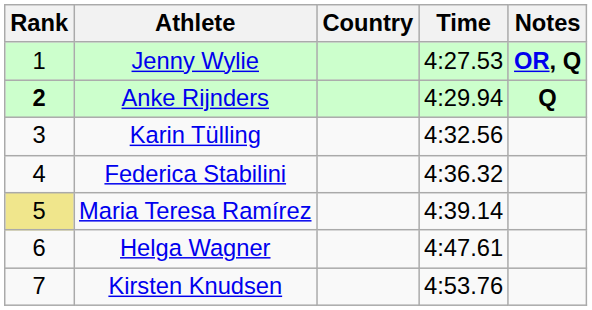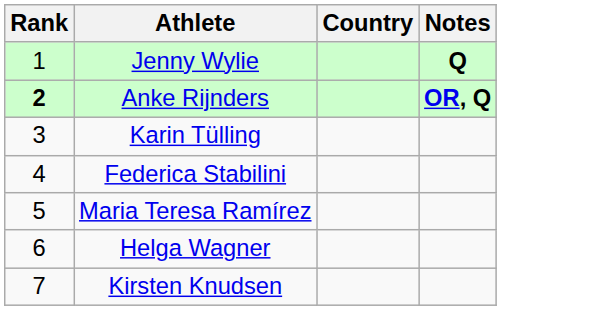 <table class="wikitable sortable" style="text-align:center">
 <tr>
 <th>Rank</th>
 <th>Athlete</th>
 <th>Country</th>
-<th>Time</th>
 <th>Notes</th>
 </tr>
 <tr bgcolor=ccffcc>
 <td>1</td>
 <td><a href='#'>Jenny Wylie</a></td>
 <td align=left></td>
-<td>4:27.53</td>
-<td><strong><a href='#'>OR</a>, Q</strong></td>
+<td><strong> Q </strong></td>
 </tr>
 <tr bgcolor=ccffcc>
 <td><strong>2</strong></td>
 <td><a href='#'>Anke Rijnders</a></td>
 <td align=left></td>
-<td>4:29.94</td>
-<td><strong> Q </strong></td>
+<td><strong><a href='#'>OR</a>, Q</strong></td>
 </tr>
 <tr>
 <td>3</td>
 <td><a href='#'>Karin Tülling</a></td>
 <td align=left></td>
-<td>4:32.56</td>
 <td><strong> </strong></td>
 </tr>
 <tr>
 <td>4</td>
 <td><a href='#'>Federica Stabilini</a></td>
 <td align=left></td>
-<td>4:36.32</td>
 <td><strong> </strong></td>
 </tr>
 <tr>
-<td style="background: khaki;">5</td>
+<td>5</td>
 <td><a href='#'>Maria Teresa Ramírez</a></td>
 <td align=left></td>
-<td>4:39.14</td>
 <td><strong> </strong></td>
 </tr>
 <tr>
 <td>6</td>
 <td><a href='#'>Helga Wagner</a></td>
 <td align=left></td>
-<td>4:47.61</td>
 <td><strong> </strong></td>
 </tr>
 <tr>
 <td>7</td>
 <td><a href='#'>Kirsten Knudsen</a></td>
 <td align=left></td>
-<td>4:53.76</td>
 <td><strong> </strong></td>
 </tr>
 </table>
